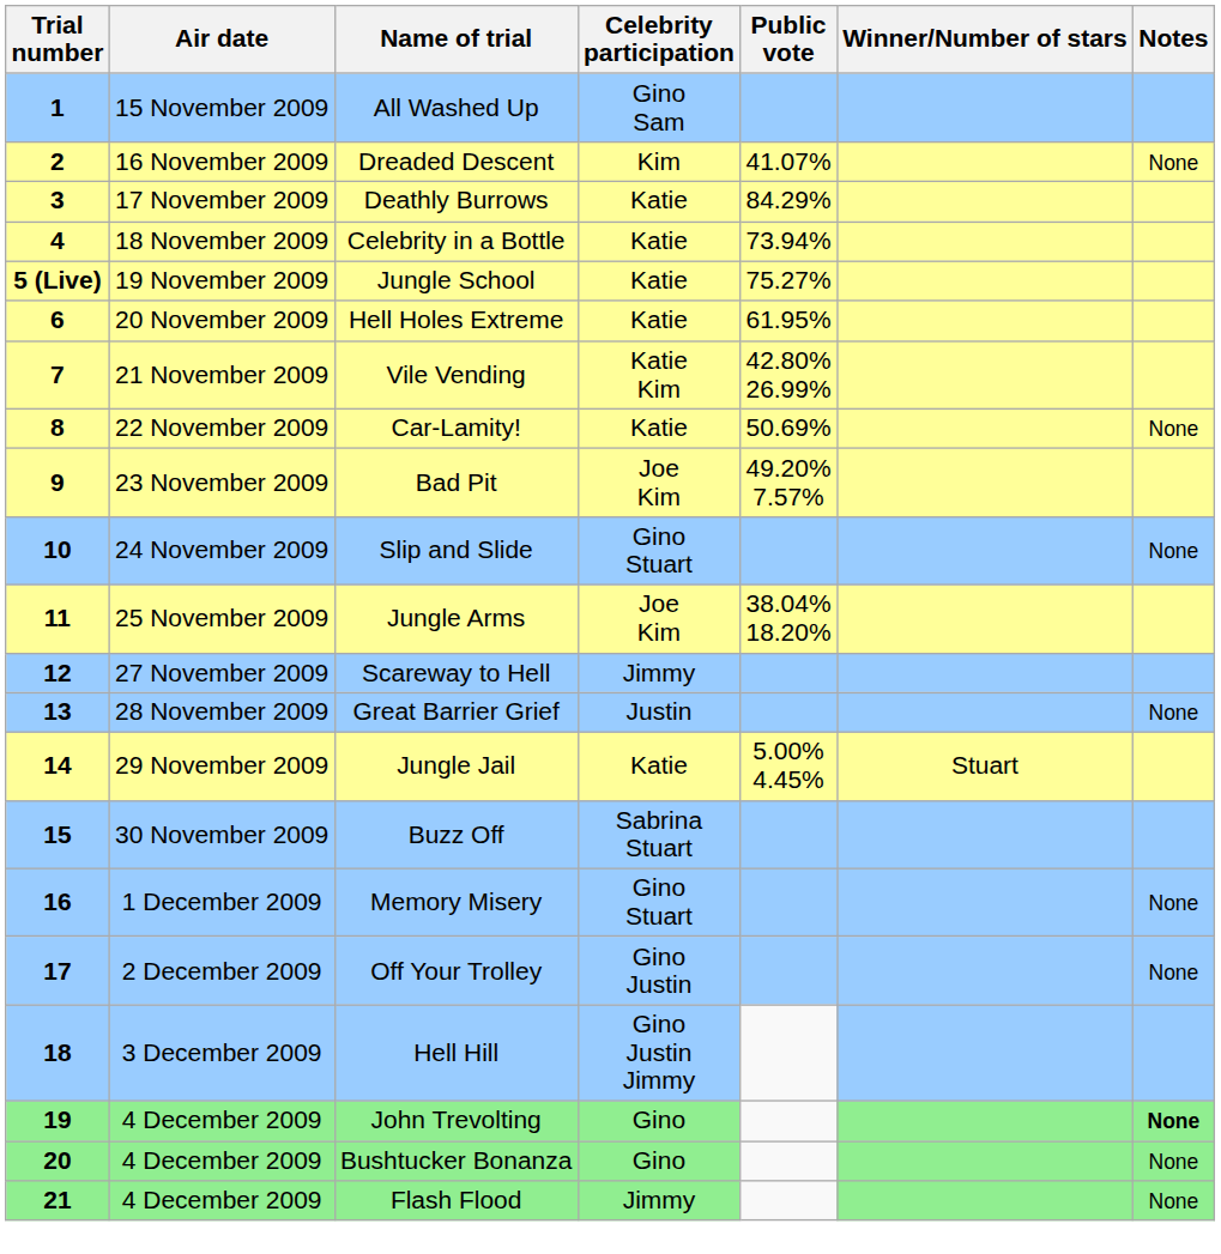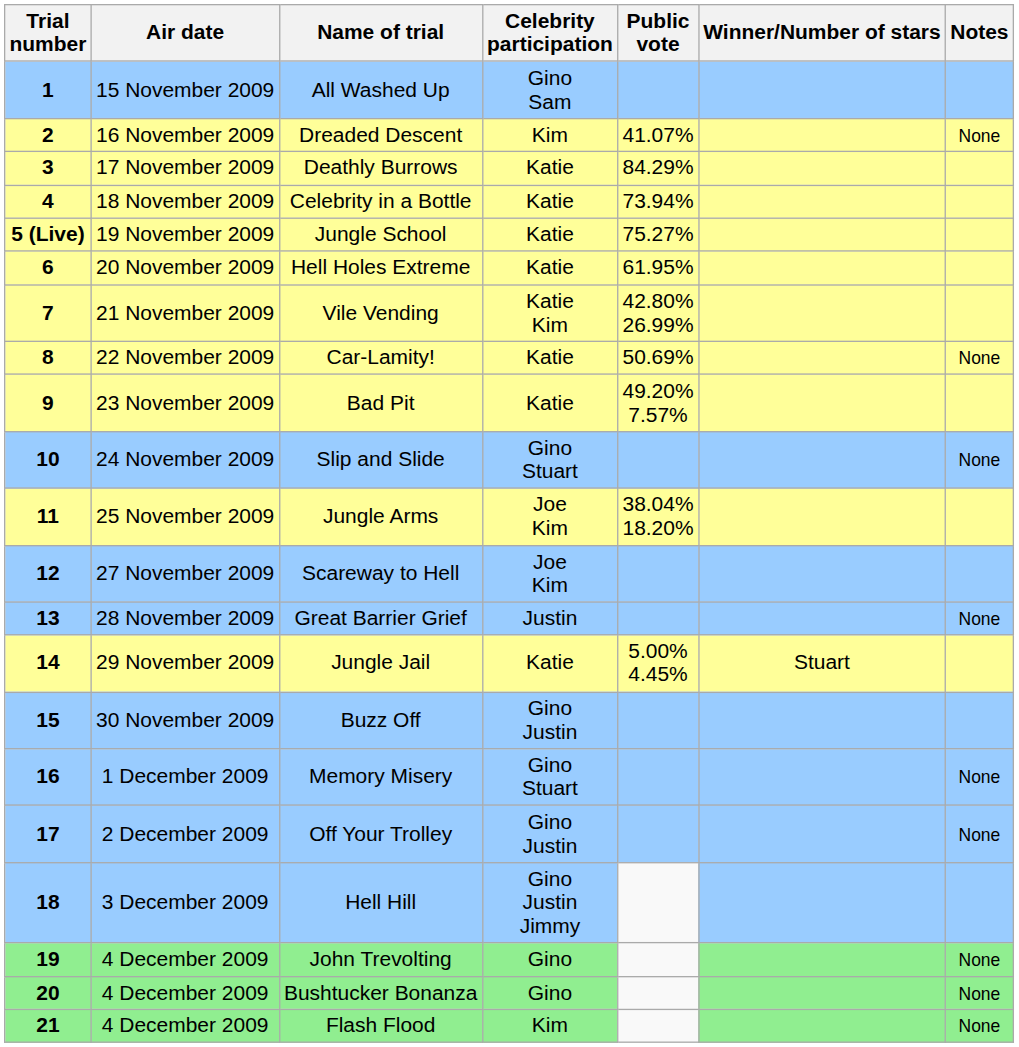 <table class=wikitable style="text-align:center">
 <tr>
 <th scope="col">Trial<br>number</th>
 <th scope="col">Air date</th>
 <th scope="col">Name of trial</th>
 <th scope="col">Celebrity<br>participation</th>
 <th scope="col">Public<br>vote</th>
 <th scope="col">Winner/Number of stars</th>
 <th scope="col">Notes</th>
 </tr>
 <tr style="background:#99ccff;">
 <td><strong>1</strong></td>
 <td>15 November 2009</td>
 <td>All Washed Up</td>
 <td>Gino <br> Sam</td>
 <td></td>
 <td></td>
 <td><small></small></td>
 </tr>
 <tr style="background:#ff9;">
 <td><strong>2</strong></td>
 <td>16 November 2009</td>
 <td>Dreaded Descent</td>
 <td>Kim</td>
 <td>41.07%</td>
 <td></td>
 <td><small>None</small></td>
 </tr>
 <tr style="background:#FFFF99;">
 <td><strong>3</strong></td>
 <td>17 November 2009</td>
 <td>Deathly Burrows</td>
 <td>Katie</td>
 <td>84.29%</td>
 <td></td>
 <td><small></small></td>
 </tr>
 <tr style="background:#ff9;">
 <td><strong>4</strong></td>
 <td>18 November 2009</td>
 <td>Celebrity in a Bottle</td>
 <td>Katie</td>
 <td>73.94%</td>
 <td></td>
 <td><small></small></td>
 </tr>
 <tr style="background:#ff9;">
 <td><strong>5 (Live)</strong></td>
 <td>19 November 2009</td>
 <td>Jungle School</td>
 <td>Katie</td>
 <td>75.27%</td>
 <td></td>
 <td><small></small></td>
 </tr>
 <tr style="background:#ff9;">
 <td><strong>6 </strong></td>
 <td>20 November 2009</td>
 <td>Hell Holes Extreme</td>
 <td>Katie</td>
 <td>61.95%</td>
 <td></td>
 <td><small></small></td>
 </tr>
 <tr style="background:#ff9;">
 <td><strong>7</strong></td>
 <td>21 November 2009</td>
 <td>Vile Vending</td>
 <td>Katie <br> Kim</td>
 <td>42.80% <br> 26.99%</td>
 <td> <br> </td>
 <td><small></small></td>
 </tr>
 <tr style="background:#ff9;">
 <td><strong>8</strong></td>
 <td>22 November 2009</td>
 <td>Car-Lamity!</td>
 <td>Katie</td>
 <td>50.69%</td>
 <td></td>
 <td><small>None</small></td>
 </tr>
 <tr style="background:#ff9;">
 <td><strong>9</strong></td>
 <td>23 November 2009</td>
 <td>Bad Pit</td>
-<td>Joe <br> Kim</td>
+<td>Katie</td>
 <td>49.20% <br> 7.57%</td>
 <td></td>
 <td><small></small> <br> <small></small></td>
 </tr>
 <tr style="background:#99ccff;">
 <td><strong>10</strong></td>
 <td>24 November 2009</td>
 <td>Slip and Slide</td>
 <td>Gino <br> Stuart</td>
 <td></td>
 <td></td>
 <td><small>None</small></td>
 </tr>
 <tr style="background:#ff9;">
 <td><strong>11</strong></td>
 <td>25 November 2009</td>
 <td>Jungle Arms</td>
 <td>Joe<br>Kim</td>
 <td>38.04% <br> 18.20%</td>
 <td></td>
 <td><small></small></td>
 </tr>
 <tr style="background:#99ccff;">
 <td><strong>12</strong></td>
 <td>27 November 2009</td>
 <td>Scareway to Hell</td>
-<td>Jimmy</td>
+<td>Joe <br> Kim</td>
 <td></td>
 <td></td>
 <td><small></small></td>
 </tr>
 <tr style="background:#99ccff;">
 <td><strong>13</strong></td>
 <td>28 November 2009</td>
 <td>Great Barrier Grief</td>
 <td>Justin</td>
 <td></td>
 <td></td>
 <td><small>None</small></td>
 </tr>
 <tr style="background:#ff9;">
 <td><strong>14</strong></td>
 <td>29 November 2009</td>
 <td>Jungle Jail</td>
 <td>Katie</td>
 <td>5.00% <br> 4.45%</td>
 <td>Stuart</td>
 <td><small></small></td>
 </tr>
 <tr style="background:#99ccff;">
 <td><strong>15</strong></td>
 <td>30 November 2009</td>
 <td>Buzz Off</td>
-<td>Sabrina<br>Stuart</td>
+<td>Gino<br>Justin</td>
 <td></td>
 <td></td>
 <td><small></small></td>
 </tr>
 <tr style="background:#99ccff;">
 <td><strong>16</strong></td>
 <td>1 December 2009</td>
 <td>Memory Misery</td>
 <td>Gino <br> Stuart</td>
 <td></td>
 <td></td>
 <td><small>None</small></td>
 </tr>
 <tr style="background:#99ccff;">
 <td><strong>17</strong></td>
 <td>2 December 2009</td>
 <td>Off Your Trolley</td>
 <td>Gino<br>Justin</td>
 <td></td>
 <td></td>
 <td><small>None</small></td>
 </tr>
 <tr>
 <td style="background:#99CCFF; text-align:center;"><strong>18</strong></td>
 <td style="background:#99CCFF;">3 December 2009</td>
 <td style="background:#99CCFF;">Hell Hill</td>
 <td style="background:#99CCFF;">Gino<br>Justin<br>Jimmy</td>
 <td></td>
 <td style="background:#99CCFF;"></td>
 <td style="background:#99CCFF;"><small></small></td>
 </tr>
 <tr>
 <td style="background:lightgreen; text-align:center;"><strong>19</strong></td>
 <td style="background:lightgreen;">4 December 2009</td>
 <td style="background:lightgreen;">John Trevolting</td>
 <td style="background:lightgreen;">Gino</td>
 <td></td>
 <td style="background:lightgreen;"></td>
-<td style="background:lightgreen;"><strong><small>None</small></strong></td>
+<td style="background:lightgreen;"><small>None</small></td>
 </tr>
 <tr>
 <td style="background:lightgreen; text-align:center;"><strong>20</strong></td>
 <td style="background:lightgreen;">4 December 2009</td>
 <td style="background:lightgreen;">Bushtucker Bonanza</td>
 <td style="background:lightgreen;">Gino</td>
 <td></td>
 <td style="background:lightgreen;"></td>
 <td style="background:lightgreen;"><small>None</small></td>
 </tr>
 <tr>
 <td style="background:lightgreen; text-align:center;"><strong>21</strong></td>
 <td style="background:lightgreen;">4 December 2009</td>
 <td style="background:lightgreen;">Flash Flood</td>
-<td style="background:lightgreen;">Jimmy</td>
+<td style="background:lightgreen;">Kim</td>
 <td></td>
 <td style="background:lightgreen;"></td>
 <td style="background:lightgreen;"><small>None</small></td>
 </tr>
 </table>
